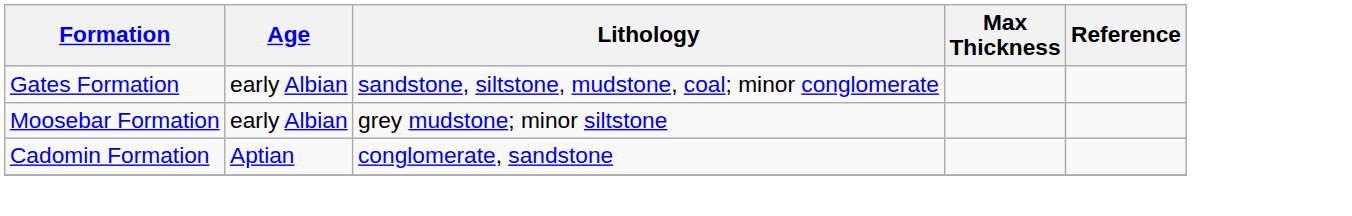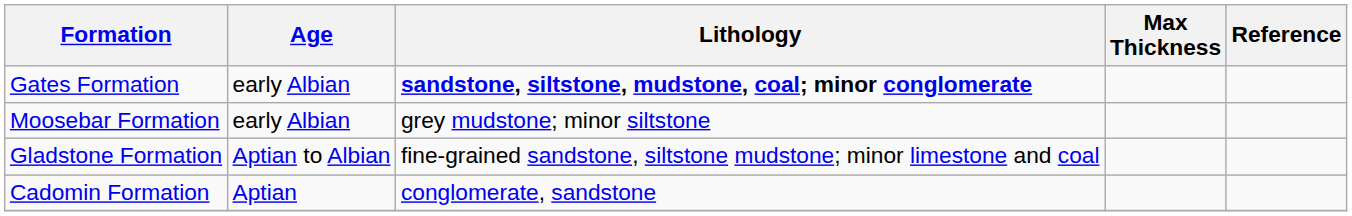 <table class="wikitable">
 <tr>
 <th><a href='#'>Formation</a></th>
 <th><a href='#'>Age</a></th>
 <th>Lithology</th>
 <th>Max<br>Thickness</th>
 <th>Reference</th>
 </tr>
 <tr>
 <td><a href='#'>Gates Formation</a></td>
 <td>early <a href='#'>Albian</a></td>
-<td><a href='#'>sandstone</a>, <a href='#'>siltstone</a>, <a href='#'>mudstone</a>, <a href='#'>coal</a>; minor <a href='#'>conglomerate</a></td>
+<td><strong><a href='#'>sandstone</a>, <a href='#'>siltstone</a>, <a href='#'>mudstone</a>, <a href='#'>coal</a>; minor <a href='#'>conglomerate</a></strong></td>
 <td></td>
 <td></td>
 </tr>
 <tr>
 <td><a href='#'>Moosebar Formation</a></td>
 <td>early <a href='#'>Albian</a></td>
 <td>grey <a href='#'>mudstone</a>; minor <a href='#'>siltstone</a></td>
+<td></td>
+<td></td>
+</tr>
+<tr>
+<td><a href='#'>Gladstone Formation</a></td>
+<td><a href='#'>Aptian</a> to <a href='#'>Albian</a></td>
+<td>fine-grained <a href='#'>sandstone</a>, <a href='#'>siltstone</a> <a href='#'>mudstone</a>; minor <a href='#'>limestone</a> and <a href='#'>coal</a></td>
 <td></td>
 <td></td>
 </tr>
 <tr>
 <td><a href='#'>Cadomin Formation</a></td>
 <td><a href='#'>Aptian</a></td>
 <td><a href='#'>conglomerate</a>, <a href='#'>sandstone</a></td>
 <td></td>
 <td></td>
 </tr>
 <tr>
 </tr>
 </table>
